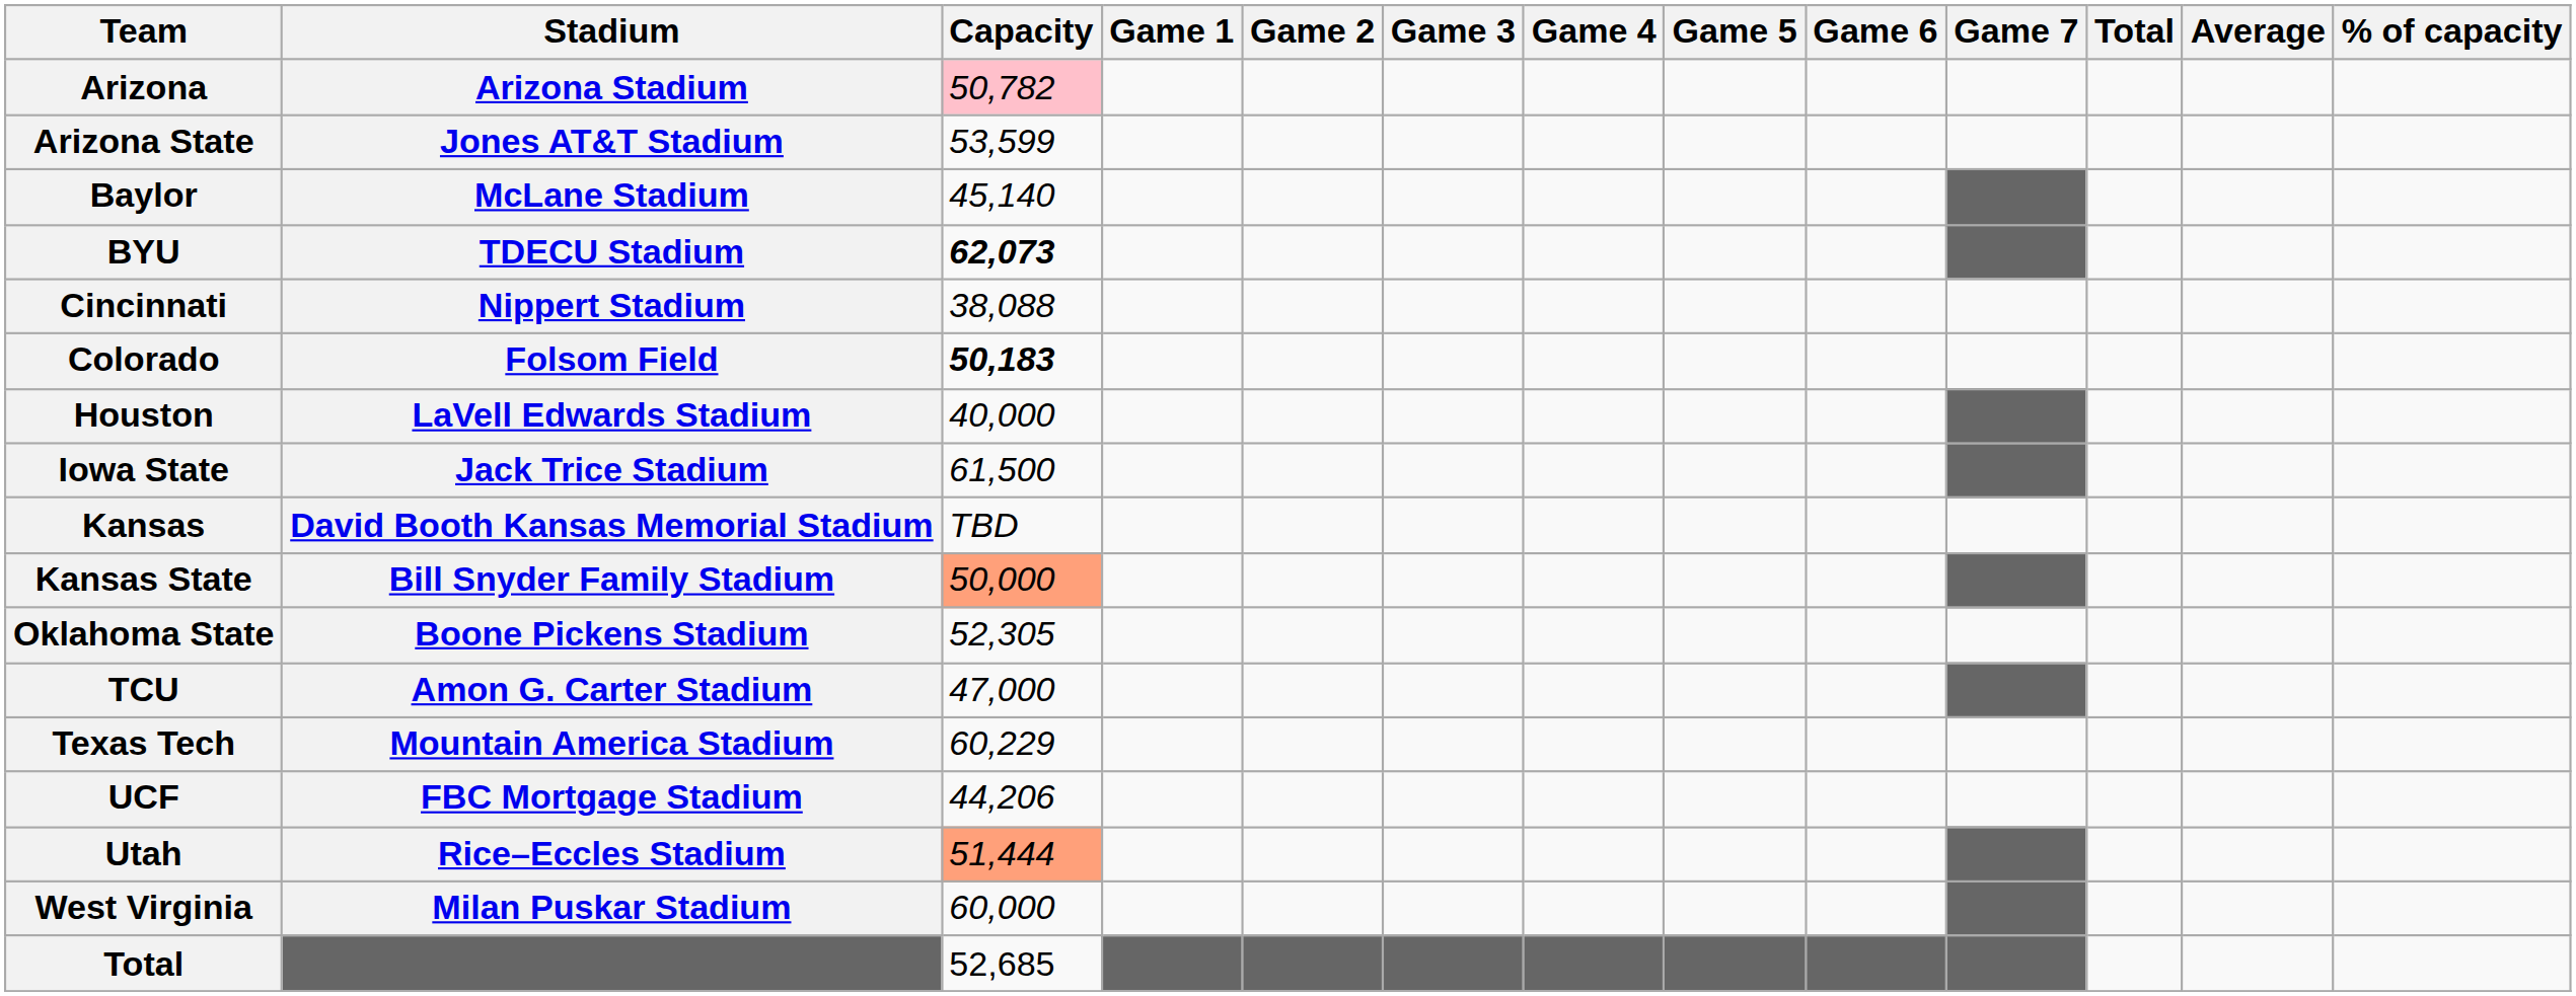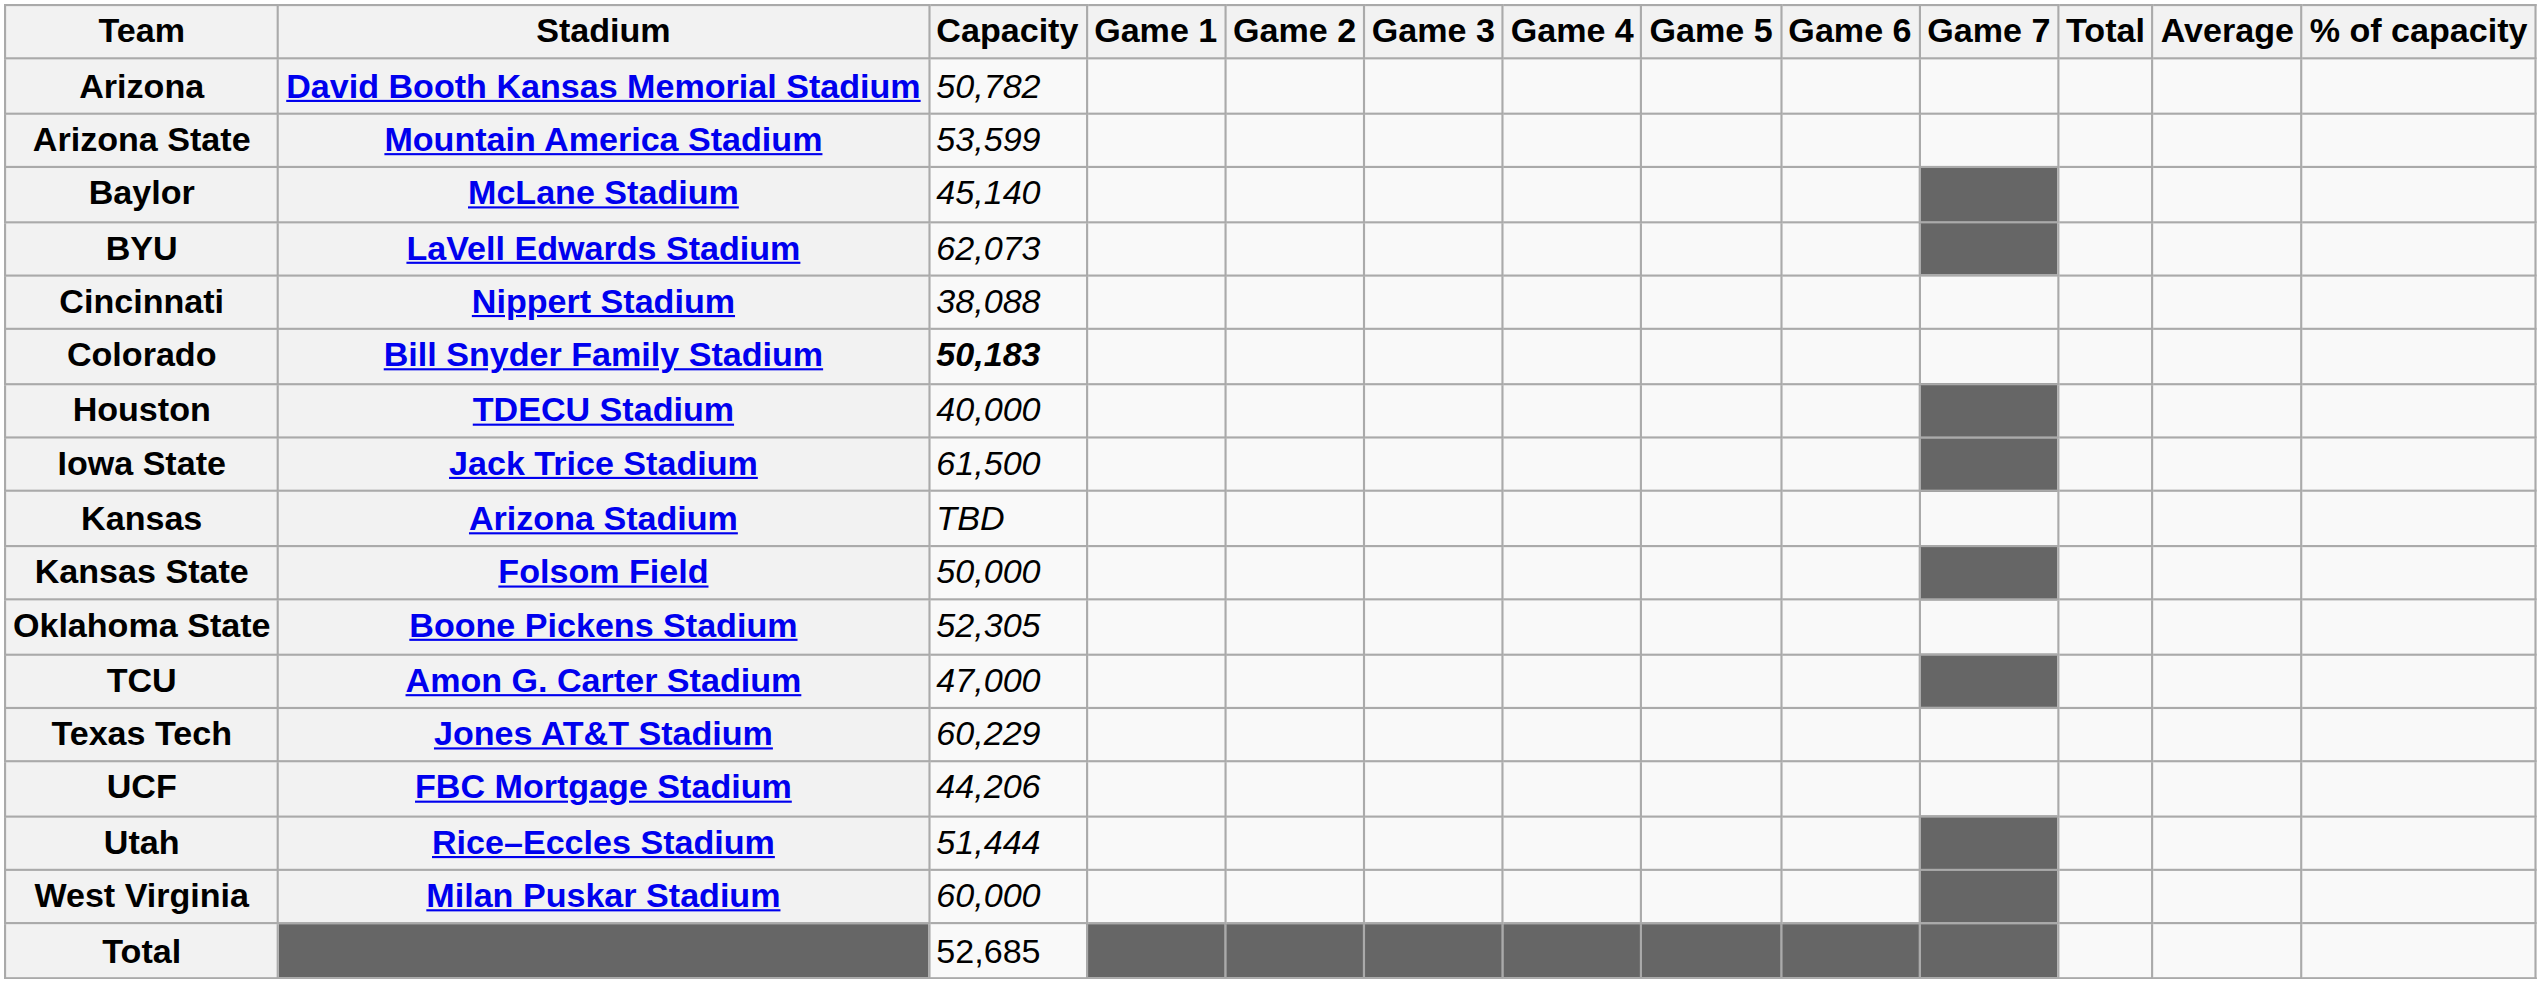 <table class="wikitable sortable">
 <tr>
 <th>Team</th>
 <th>Stadium</th>
 <th>Capacity</th>
 <th>Game 1</th>
 <th>Game 2</th>
 <th>Game 3</th>
 <th>Game 4</th>
 <th>Game 5</th>
 <th>Game 6</th>
 <th>Game 7</th>
 <th>Total</th>
 <th>Average</th>
 <th>% of capacity</th>
 </tr>
 <tr>
 <th><strong>Arizona</strong></th>
-<th><a href='#'>Arizona Stadium</a></th>
-<td style="background: pink;"><em>50,782</em></td>
+<th><a href='#'>David Booth Kansas Memorial Stadium</a></th>
+<td><em>50,782</em></td>
 <td></td>
 <td></td>
 <td></td>
 <td></td>
 <td></td>
 <td></td>
 <td></td>
 <td></td>
 <td></td>
 <td></td>
 </tr>
 <tr>
 <th><strong>Arizona State</strong></th>
-<th><a href='#'>Jones AT&T Stadium</a></th>
+<th><a href='#'>Mountain America Stadium</a></th>
 <td><em>53,599</em></td>
 <td></td>
 <td></td>
 <td></td>
 <td></td>
 <td></td>
 <td></td>
 <td></td>
 <td></td>
 <td></td>
 <td></td>
 </tr>
 <tr>
 <th><strong>Baylor</strong></th>
 <th><a href='#'>McLane Stadium</a></th>
 <td><em>45,140</em></td>
 <td></td>
 <td></td>
 <td></td>
 <td></td>
 <td></td>
 <td></td>
 <td style="background:#666666;"></td>
 <td></td>
 <td></td>
 <td></td>
 </tr>
 <tr>
 <th><strong>BYU</strong></th>
-<th><a href='#'>TDECU Stadium</a></th>
-<td><strong><em>62,073</em></strong></td>
+<th><a href='#'>LaVell Edwards Stadium</a></th>
+<td><em>62,073</em></td>
 <td></td>
 <td></td>
 <td></td>
 <td></td>
 <td></td>
 <td></td>
 <td style="background:#666666;"></td>
 <td></td>
 <td></td>
 <td></td>
 </tr>
 <tr>
 <th><strong>Cincinnati</strong></th>
 <th><a href='#'>Nippert Stadium</a></th>
 <td><em>38,088</em></td>
 <td></td>
 <td></td>
 <td></td>
 <td></td>
 <td></td>
 <td></td>
 <td></td>
 <td></td>
 <td></td>
 <td></td>
 </tr>
 <tr>
 <th><strong>Colorado</strong></th>
-<th><a href='#'>Folsom Field</a></th>
+<th><a href='#'>Bill Snyder Family Stadium</a></th>
 <td><strong><em>50,183</em></strong></td>
 <td></td>
 <td></td>
 <td></td>
 <td></td>
 <td></td>
 <td></td>
 <td></td>
 <td></td>
 <td></td>
 <td></td>
 </tr>
 <tr>
 <th><strong>Houston</strong></th>
-<th><a href='#'>LaVell Edwards Stadium</a></th>
+<th><a href='#'>TDECU Stadium</a></th>
 <td><em>40,000</em></td>
 <td></td>
 <td></td>
 <td></td>
 <td></td>
 <td></td>
 <td></td>
 <td style="background:#666666;"></td>
 <td></td>
 <td></td>
 <td></td>
 </tr>
 <tr>
 <th><strong>Iowa State</strong></th>
 <th><a href='#'>Jack Trice Stadium</a></th>
 <td><em>61,500</em></td>
 <td></td>
 <td></td>
 <td></td>
 <td></td>
 <td></td>
 <td></td>
 <td style="background:#666666;"></td>
 <td></td>
 <td></td>
 <td></td>
 </tr>
 <tr>
 <th><strong>Kansas</strong></th>
-<th><a href='#'>David Booth Kansas Memorial Stadium</a></th>
+<th><a href='#'>Arizona Stadium</a></th>
 <td><em>TBD</em></td>
 <td></td>
 <td></td>
 <td></td>
 <td></td>
 <td></td>
 <td></td>
 <td></td>
 <td></td>
 <td></td>
 <td></td>
 </tr>
 <tr>
 <th><strong>Kansas State</strong></th>
-<th><a href='#'>Bill Snyder Family Stadium</a></th>
-<td style="background: lightsalmon;"><em>50,000</em></td>
+<th><a href='#'>Folsom Field</a></th>
+<td><em>50,000</em></td>
 <td></td>
 <td></td>
 <td></td>
 <td></td>
 <td></td>
 <td></td>
 <td style="background:#666666;"></td>
 <td></td>
 <td></td>
 <td></td>
 </tr>
 <tr>
 <th><strong>Oklahoma State</strong></th>
 <th><a href='#'>Boone Pickens Stadium</a></th>
 <td><em>52,305</em></td>
 <td></td>
 <td></td>
 <td></td>
 <td></td>
 <td></td>
 <td></td>
 <td></td>
 <td></td>
 <td></td>
 <td></td>
 </tr>
 <tr>
 <th><strong>TCU</strong></th>
 <th><a href='#'>Amon G. Carter Stadium</a></th>
 <td><em>47,000</em></td>
 <td></td>
 <td></td>
 <td></td>
 <td></td>
 <td></td>
 <td></td>
 <td style="background:#666666;"></td>
 <td></td>
 <td></td>
 <td></td>
 </tr>
 <tr>
 <th><strong>Texas Tech</strong></th>
-<th><a href='#'>Mountain America Stadium</a></th>
+<th><a href='#'>Jones AT&T Stadium</a></th>
 <td><em>60,229</em></td>
 <td></td>
 <td></td>
 <td></td>
 <td></td>
 <td></td>
 <td></td>
 <td></td>
 <td></td>
 <td></td>
 <td></td>
 </tr>
 <tr>
 <th><strong>UCF</strong></th>
 <th><a href='#'>FBC Mortgage Stadium</a></th>
 <td><em>44,206</em></td>
 <td></td>
 <td></td>
 <td></td>
 <td></td>
 <td></td>
 <td></td>
 <td></td>
 <td></td>
 <td></td>
 <td></td>
 </tr>
 <tr>
 <th><strong>Utah</strong></th>
 <th><a href='#'>Rice–Eccles Stadium</a></th>
-<td style="background: lightsalmon;"><em>51,444</em></td>
+<td><em>51,444</em></td>
 <td></td>
 <td></td>
 <td></td>
 <td></td>
 <td></td>
 <td></td>
 <td style="background:#666666;"></td>
 <td></td>
 <td></td>
 <td></td>
 </tr>
 <tr>
 <th><strong>West Virginia</strong></th>
 <th><a href='#'>Milan Puskar Stadium</a></th>
 <td><em>60,000</em></td>
 <td></td>
 <td></td>
 <td></td>
 <td></td>
 <td></td>
 <td></td>
 <td style="background:#666666;"></td>
 <td></td>
 <td></td>
 <td></td>
 </tr>
 <tr>
 <th><strong>Total</strong></th>
 <td style="background:#666666;"></td>
 <td>52,685</td>
 <td style="background:#666666;"></td>
 <td style="background:#666666;"></td>
 <td style="background:#666666;"></td>
 <td style="background:#666666;"></td>
 <td style="background:#666666;"></td>
 <td style="background:#666666;"></td>
 <td style="background:#666666;"></td>
 <td></td>
 <td></td>
 <td></td>
 </tr>
 <tr>
 </tr>
 </table>
